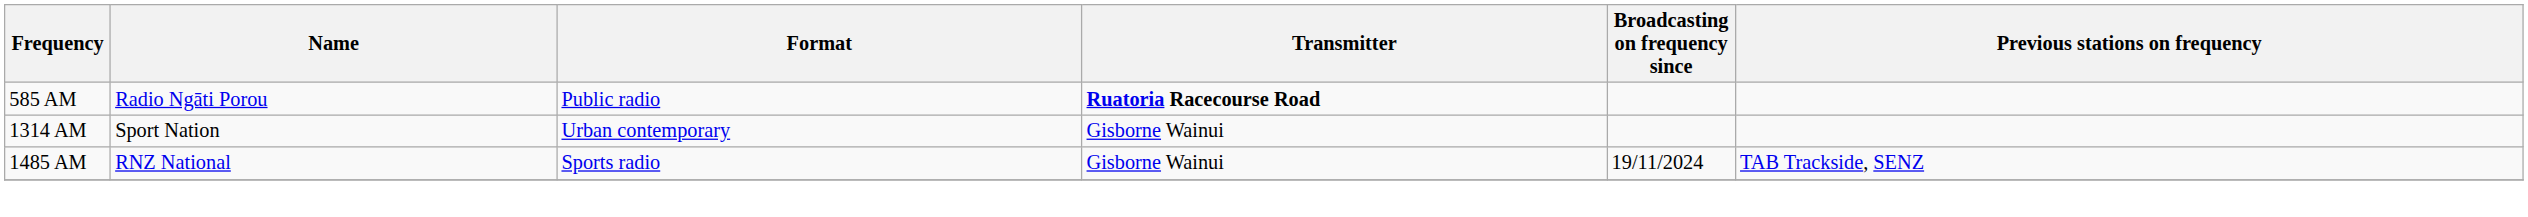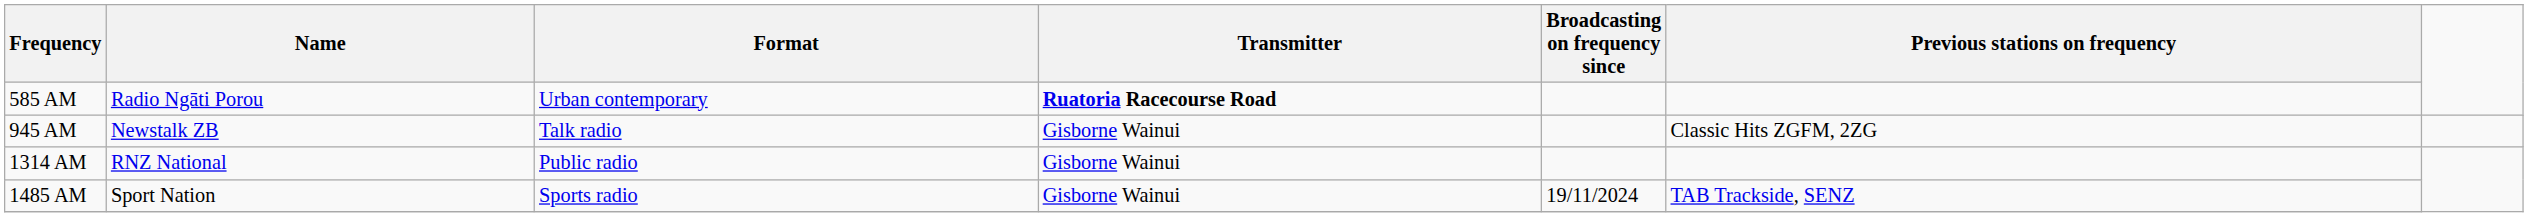 <table class="wikitable sortable" width="100%">
 <tr>
 <th scope="col" width="04%">Frequency<br></th>
 <th scope="col" width="17%">Name</th>
 <th scope="col" width="20%">Format</th>
 <th scope="col" width="20%">Transmitter</th>
 <th scope="col" width="04%">Broadcasting on frequency since</th>
 <th scope="col" width="30%" class="unsortable">Previous stations on frequency</th>
 </tr>
 <tr>
 <td>585 AM</td>
 <td><a href='#'>Radio Ngāti Porou</a></td>
-<td><a href='#'>Public radio</a></td>
+<td><a href='#'>Urban contemporary</a></td>
 <td><strong><a href='#'>Ruatoria</a> Racecourse Road</strong></td>
 <td></td>
 <td></td>
 </tr>
 <tr>
+<td>945 AM</td>
+<td><a href='#'>Newstalk ZB</a></td>
+<td><a href='#'>Talk radio</a></td>
+<td><a href='#'>Gisborne</a> Wainui</td>
+<td></td>
+<td>Classic Hits ZGFM, 2ZG</td>
+<td></td>
+</tr>
+<tr>
 <td>1314 AM</td>
-<td>Sport Nation</td>
-<td><a href='#'>Urban contemporary</a></td>
+<td><a href='#'>RNZ National</a></td>
+<td><a href='#'>Public radio</a></td>
 <td><a href='#'>Gisborne</a> Wainui</td>
 <td></td>
 <td></td>
 </tr>
 <tr>
 <td>1485 AM</td>
-<td><a href='#'>RNZ National</a></td>
+<td>Sport Nation</td>
 <td><a href='#'>Sports radio</a></td>
 <td><a href='#'>Gisborne</a> Wainui</td>
 <td>19/11/2024</td>
 <td><a href='#'>TAB Trackside</a>, <a href='#'>SENZ</a></td>
 </tr>
 <tr>
 </tr>
 </table>
